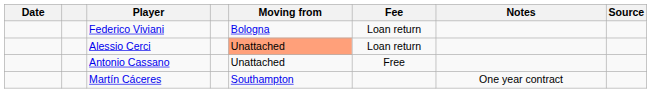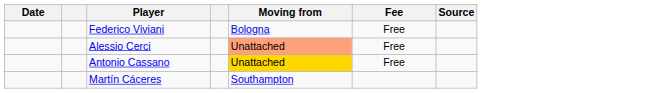 <table class="wikitable sortable">
 <tr>
 <th style="width:80px;">Date</th>
 <th style="width:30px;"></th>
 <th style="width:180px;">Player</th>
 <th style="width:20px;"></th>
 <th style="width:180px;">Moving from</th>
 <th style="width:120px;" class="unsortable">Fee</th>
-<th style="width:250px;" class="unsortable">Notes</th>
 <th style="width:20px;">Source</th>
 </tr>
 <tr>
 <td></td>
 <td align=center></td>
 <td> <a href='#'>Federico Viviani</a></td>
 <td align=center></td>
 <td> <a href='#'>Bologna</a></td>
-<td align=center>Loan return</td>
-<td align=center></td>
+<td align=center>Free</td>
 <td></td>
 </tr>
 <tr>
 <td></td>
 <td align=center></td>
 <td> <a href='#'>Alessio Cerci</a></td>
 <td align=center></td>
 <td style="background: lightsalmon;">Unattached</td>
-<td align=center>Loan return</td>
-<td align=center></td>
+<td align=center>Free</td>
 <td></td>
 </tr>
 <tr>
 <td></td>
 <td align=center></td>
 <td> <a href='#'>Antonio Cassano</a></td>
 <td align=center></td>
-<td>Unattached</td>
+<td style="background: gold;">Unattached</td>
 <td align=center>Free</td>
-<td align=center></td>
 <td></td>
 </tr>
 <tr>
 <td></td>
 <td align=center></td>
 <td> <a href='#'>Martín Cáceres</a></td>
 <td align=center></td>
 <td> <a href='#'>Southampton</a></td>
 <td align=center></td>
-<td align=center>One year contract</td>
 <td></td>
 </tr>
 </table>
